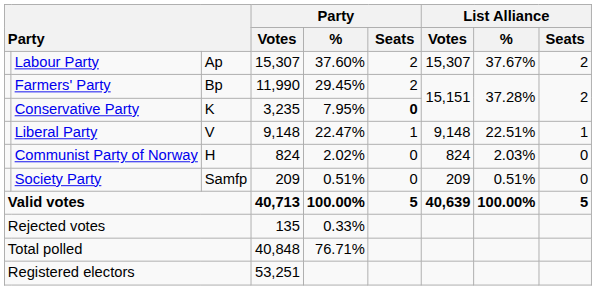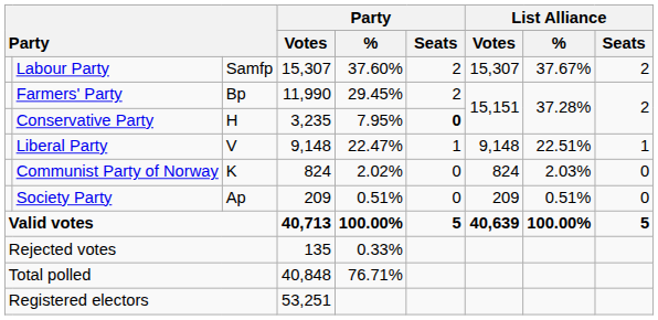 <table class="wikitable" border="1" style="text-align:right;">
 <tr>
 <th style="text-align:left;" valign=bottom rowspan=2 colspan=3>Party</th>
 <th colspan=3>Party</th>
 <th colspan=3>List Alliance</th>
 </tr>
 <tr>
 <th align=center valign=bottom width="50">Votes</th>
 <th align=center valign=bottom width="50">%</th>
 <th align=center valign=bottom width="50">Seats</th>
 <th align=center valign=bottom width="50">Votes</th>
 <th align=center valign=bottom width="50">%</th>
 <th align=center valign=bottom width="50">Seats</th>
 </tr>
 <tr>
 <td></td>
 <td align=left><a href='#'>Labour Party</a></td>
-<td align=left>Ap</td>
+<td align=left>Samfp</td>
 <td>15,307</td>
 <td>37.60%</td>
 <td>2</td>
 <td>15,307</td>
 <td>37.67%</td>
 <td>2</td>
 </tr>
 <tr>
 <td></td>
 <td align=left><a href='#'>Farmers' Party</a></td>
 <td align=left>Bp</td>
 <td>11,990</td>
 <td>29.45%</td>
 <td>2</td>
 <td rowspan=2>15,151</td>
 <td rowspan=2>37.28%</td>
 <td rowspan=2>2</td>
 </tr>
 <tr>
 <td></td>
 <td align=left><a href='#'>Conservative Party</a></td>
-<td align=left>K</td>
+<td align=left>H</td>
 <td>3,235</td>
 <td>7.95%</td>
 <td><strong>0</strong></td>
 </tr>
 <tr>
 <td></td>
 <td align=left><a href='#'>Liberal Party</a></td>
 <td align=left>V</td>
 <td>9,148</td>
 <td>22.47%</td>
 <td>1</td>
 <td>9,148</td>
 <td>22.51%</td>
 <td>1</td>
 </tr>
 <tr>
 <td></td>
 <td align=left><a href='#'>Communist Party of Norway</a></td>
-<td align=left>H</td>
+<td align=left>K</td>
 <td>824</td>
 <td>2.02%</td>
 <td>0</td>
 <td>824</td>
 <td>2.03%</td>
 <td>0</td>
 </tr>
 <tr>
 <td></td>
 <td align=left><a href='#'>Society Party</a></td>
-<td align=left>Samfp</td>
+<td align=left>Ap</td>
 <td>209</td>
 <td>0.51%</td>
 <td>0</td>
 <td>209</td>
 <td>0.51%</td>
 <td>0</td>
 </tr>
 <tr style="font-weight:bold">
 <td align=left colspan=3>Valid votes</td>
 <td>40,713</td>
 <td>100.00%</td>
 <td>5</td>
 <td>40,639</td>
 <td>100.00%</td>
 <td>5</td>
 </tr>
 <tr>
 <td align=left colspan=3>Rejected votes</td>
 <td>135</td>
 <td>0.33%</td>
 <td></td>
 <td></td>
 <td></td>
 <td></td>
 </tr>
 <tr>
 <td align=left colspan=3>Total polled</td>
 <td>40,848</td>
 <td>76.71%</td>
 <td></td>
 <td></td>
 <td></td>
 <td></td>
 </tr>
 <tr>
 <td align=left colspan=3>Registered electors</td>
 <td>53,251</td>
 <td></td>
 <td></td>
 <td></td>
 <td></td>
 <td></td>
 </tr>
 </table>
